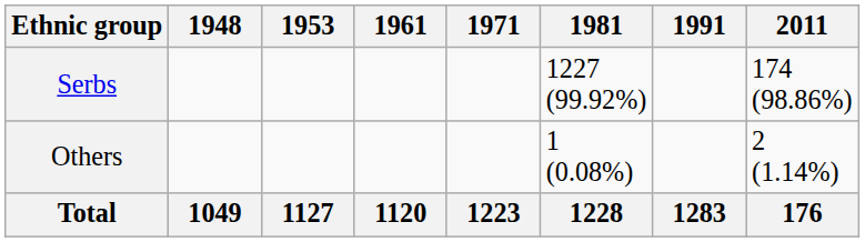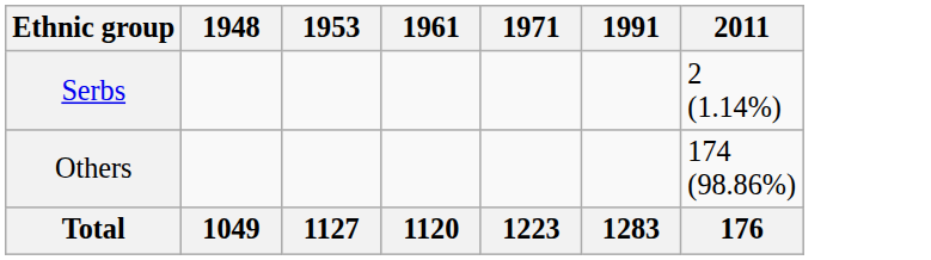 <table class="wikitable">
 <tr>
 <th>Ethnic group</th>
 <th style="width: 3em;">1948</th>
 <th style="width: 3em;">1953</th>
 <th style="width: 3em;">1961</th>
 <th style="width: 3em;">1971</th>
-<th style="width: 3em;">1981</th>
 <th style="width: 3em;">1991</th>
 <th>2011</th>
 </tr>
 <tr>
 <th style="font-weight: normal;"><a href='#'>Serbs</a></th>
 <td></td>
 <td></td>
 <td></td>
 <td></td>
-<td>1227 (99.92%)</td>
 <td></td>
-<td>174<br>(98.86%)</td>
+<td>2<br>(1.14%)</td>
 </tr>
 <tr>
 <th style="font-weight: normal;">Others</th>
 <td></td>
 <td></td>
 <td></td>
 <td></td>
-<td>1 (0.08%)</td>
 <td></td>
-<td>2<br>(1.14%)</td>
+<td>174<br>(98.86%)</td>
 </tr>
 <tr>
 <th>Total</th>
 <th>1049</th>
 <th>1127</th>
 <th>1120</th>
 <th>1223</th>
-<th>1228</th>
 <th>1283</th>
 <th>176</th>
 </tr>
 </table>
